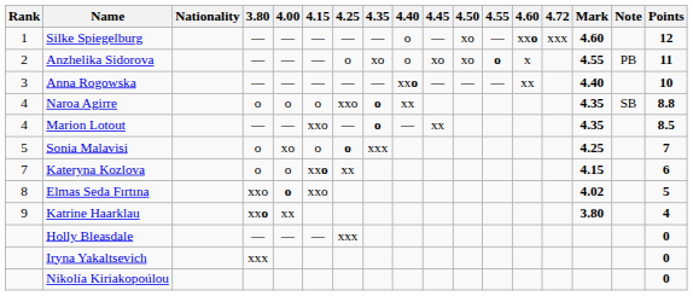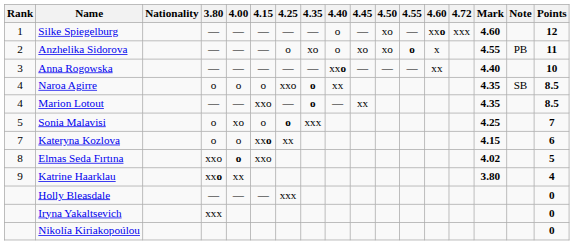 <table class="wikitable sortable" style="text-align:center;font-size:92%">
 <tr>
 <th>Rank</th>
 <th>Name</th>
 <th>Nationality</th>
 <th>3.80</th>
 <th>4.00</th>
 <th>4.15</th>
 <th>4.25</th>
 <th>4.35</th>
 <th>4.40</th>
 <th>4.45</th>
 <th>4.50</th>
 <th>4.55</th>
 <th>4.60</th>
 <th>4.72</th>
 <th>Mark</th>
 <th>Note</th>
 <th>Points</th>
 </tr>
 <tr>
 <td>1</td>
 <td align=left><a href='#'>Silke Spiegelburg</a></td>
 <td align=left></td>
 <td>—</td>
 <td>—</td>
 <td>—</td>
 <td>—</td>
 <td>—</td>
 <td>o</td>
 <td>—</td>
 <td>xo</td>
 <td>—</td>
 <td>xx<strong>o</strong></td>
 <td>xxx</td>
 <td><strong>4.60</strong></td>
 <td></td>
 <td><strong>12</strong></td>
 </tr>
 <tr>
 <td>2</td>
 <td align=left><a href='#'>Anzhelika Sidorova</a></td>
 <td align=left></td>
 <td>—</td>
 <td>—</td>
 <td>—</td>
 <td>o</td>
 <td>xo</td>
 <td>o</td>
 <td>xo</td>
 <td>xo</td>
 <td><strong>o</strong></td>
 <td>x</td>
 <td></td>
 <td><strong>4.55</strong></td>
 <td>PB</td>
 <td><strong>11</strong></td>
 </tr>
 <tr>
 <td>3</td>
 <td align=left><a href='#'>Anna Rogowska</a></td>
 <td align=left></td>
 <td>—</td>
 <td>—</td>
 <td>—</td>
 <td>—</td>
 <td>—</td>
 <td>xx<strong>o</strong></td>
 <td>—</td>
 <td>—</td>
 <td>—</td>
 <td>xx</td>
 <td></td>
 <td><strong>4.40</strong></td>
 <td></td>
 <td><strong>10</strong></td>
 </tr>
 <tr>
 <td>4</td>
 <td align=left><a href='#'>Naroa Agirre</a></td>
 <td align=left></td>
 <td>o</td>
 <td>o</td>
 <td>o</td>
 <td>xxo</td>
 <td><strong>o</strong></td>
 <td>xx</td>
 <td></td>
 <td></td>
 <td></td>
 <td></td>
 <td></td>
 <td><strong>4.35</strong></td>
 <td>SB</td>
-<td><strong>8.8</strong></td>
+<td><strong>8.5</strong></td>
 </tr>
 <tr>
 <td>4</td>
 <td align=left><a href='#'>Marion Lotout</a></td>
 <td align=left></td>
 <td>—</td>
 <td>—</td>
 <td>xxo</td>
 <td>—</td>
 <td><strong>o</strong></td>
 <td>—</td>
 <td>xx</td>
 <td></td>
 <td></td>
 <td></td>
 <td></td>
 <td><strong>4.35</strong></td>
 <td></td>
 <td><strong>8.5</strong></td>
 </tr>
 <tr>
 <td>5</td>
 <td align=left><a href='#'>Sonia Malavisi</a></td>
 <td align=left></td>
 <td>o</td>
 <td>xo</td>
 <td>o</td>
 <td><strong>o</strong></td>
 <td>xxx</td>
 <td></td>
 <td></td>
 <td></td>
 <td></td>
 <td></td>
 <td></td>
 <td><strong>4.25</strong></td>
 <td></td>
 <td><strong>7</strong></td>
 </tr>
 <tr>
 <td>7</td>
 <td align=left><a href='#'>Kateryna Kozlova</a></td>
 <td align=left></td>
 <td>o</td>
 <td>o</td>
 <td>xx<strong>o</strong></td>
 <td>xx</td>
 <td></td>
 <td></td>
 <td></td>
 <td></td>
 <td></td>
 <td></td>
 <td></td>
 <td><strong>4.15</strong></td>
 <td></td>
 <td><strong>6</strong></td>
 </tr>
 <tr>
 <td>8</td>
 <td align=left><a href='#'>Elmas Seda Fırtına</a></td>
 <td align=left></td>
 <td>xxo</td>
 <td><strong>o</strong></td>
 <td>xxo</td>
 <td></td>
 <td></td>
 <td></td>
 <td></td>
 <td></td>
 <td></td>
 <td></td>
 <td></td>
 <td><strong>4.02</strong></td>
 <td></td>
 <td><strong>5</strong></td>
 </tr>
 <tr>
 <td>9</td>
 <td align=left><a href='#'>Katrine Haarklau</a></td>
 <td align=left></td>
 <td>xx<strong>o</strong></td>
 <td>xx</td>
 <td></td>
 <td></td>
 <td></td>
 <td></td>
 <td></td>
 <td></td>
 <td></td>
 <td></td>
 <td></td>
 <td><strong>3.80</strong></td>
 <td></td>
 <td><strong>4</strong></td>
 </tr>
 <tr>
 <td></td>
 <td align=left><a href='#'>Holly Bleasdale</a></td>
 <td align=left></td>
 <td>—</td>
 <td>—</td>
 <td>—</td>
 <td>xxx</td>
 <td></td>
 <td></td>
 <td></td>
 <td></td>
 <td></td>
 <td></td>
 <td></td>
 <td><strong></strong></td>
 <td></td>
 <td><strong>0</strong></td>
 </tr>
 <tr>
 <td></td>
 <td align=left><a href='#'>Iryna Yakaltsevich</a></td>
 <td align=left></td>
 <td>xxx</td>
 <td></td>
 <td></td>
 <td></td>
 <td></td>
 <td></td>
 <td></td>
 <td></td>
 <td></td>
 <td></td>
 <td></td>
 <td><strong></strong></td>
 <td></td>
 <td><strong>0</strong></td>
 </tr>
 <tr>
 <td></td>
 <td align=left><a href='#'>Nikolía Kiriakopoúlou</a></td>
 <td align=left></td>
 <td></td>
 <td></td>
 <td></td>
 <td></td>
 <td></td>
 <td></td>
 <td></td>
 <td></td>
 <td></td>
 <td></td>
 <td></td>
 <td><strong></strong></td>
 <td></td>
 <td><strong>0</strong></td>
 </tr>
 </table>
